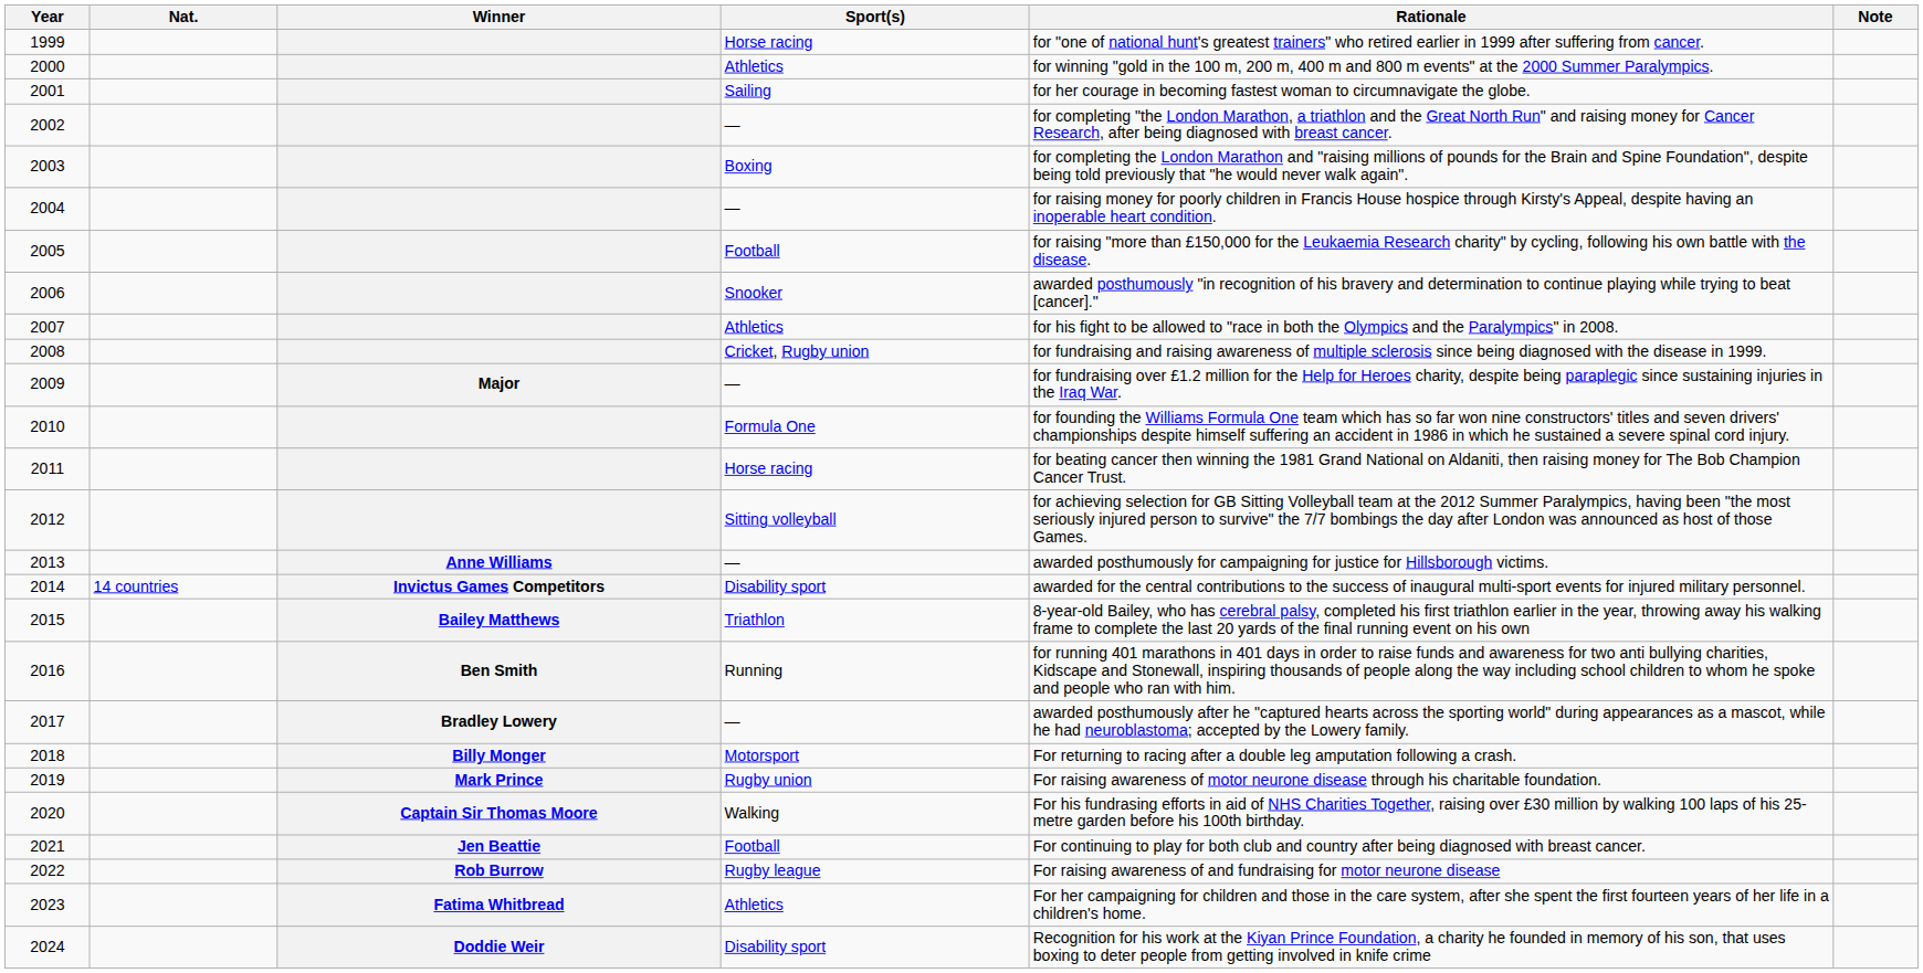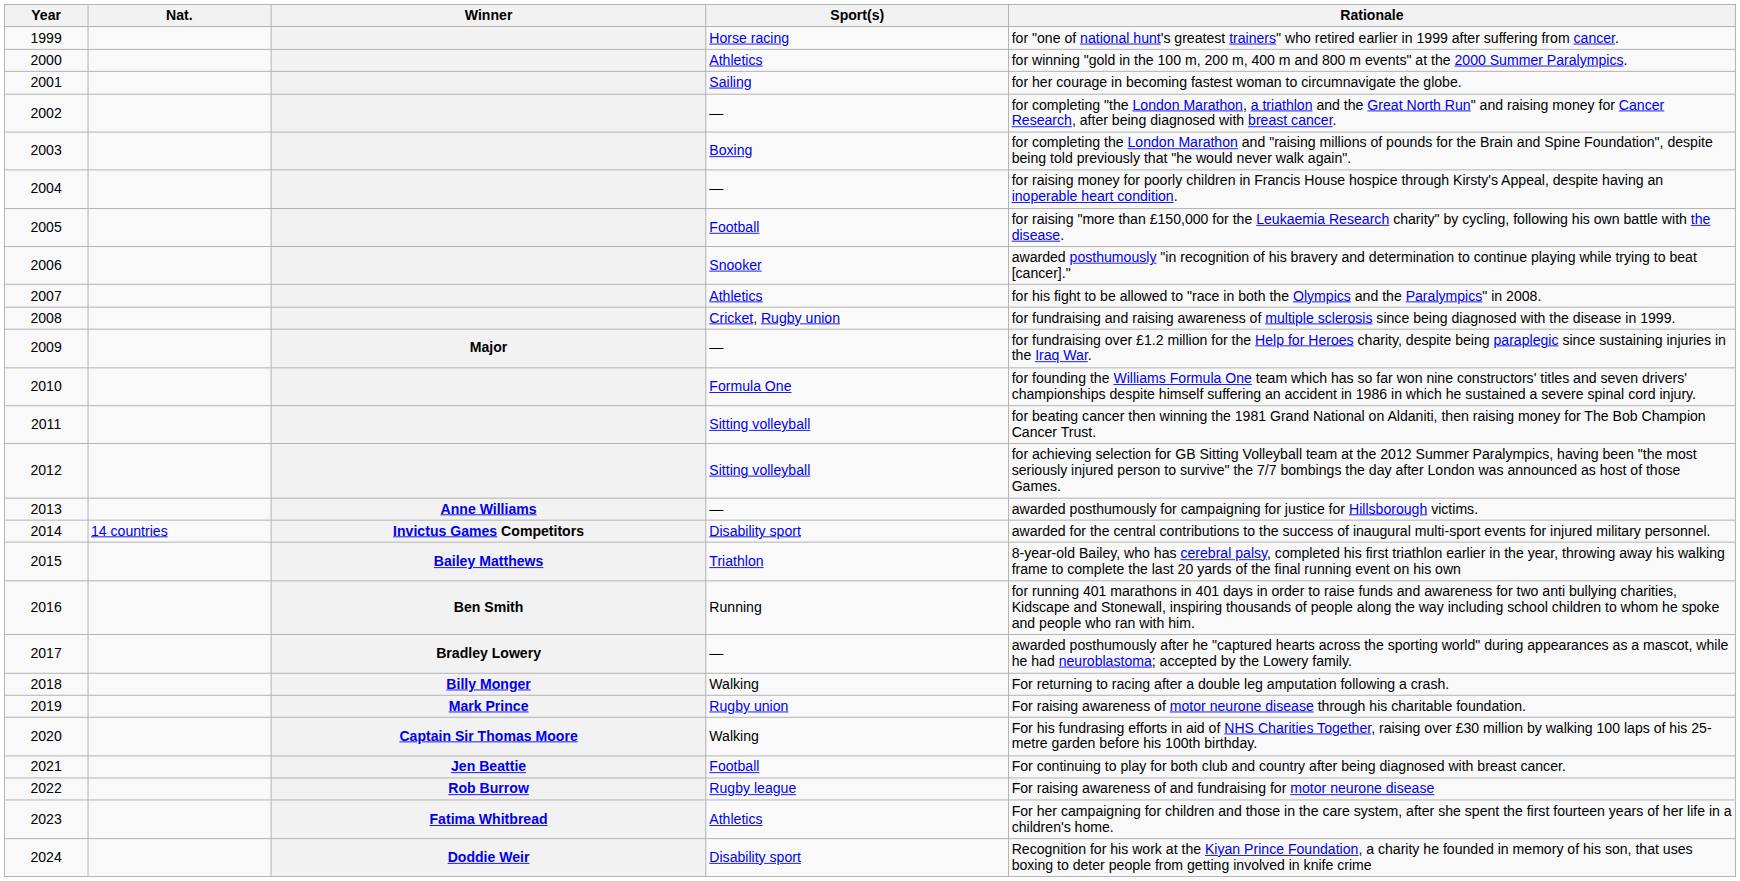 <table class="sortable plainrowheaders wikitable">
 <tr>
 <th scope=col>Year</th>
 <th scope=col>Nat.</th>
 <th scope=col>Winner</th>
 <th scope=col>Sport(s)</th>
 <th scope="col" style="width:42%;">Rationale</th>
-<th scope=col class="unsortable">Note</th>
 </tr>
 <tr>
 <td align=center>1999</td>
 <td></td>
 <th scope=row></th>
 <td><a href='#'>Horse racing</a></td>
 <td>for "one of <a href='#'>national hunt</a>'s greatest <a href='#'>trainers</a>" who retired earlier in 1999 after suffering from <a href='#'>cancer</a>.</td>
-<td align=center></td>
 </tr>
 <tr>
 <td align=center>2000</td>
 <td></td>
 <th scope=row></th>
 <td><a href='#'>Athletics</a></td>
 <td>for winning "gold in the 100 m, 200 m, 400 m and 800 m events" at the <a href='#'>2000 Summer Paralympics</a>.</td>
-<td align=center></td>
 </tr>
 <tr>
 <td align=center>2001</td>
 <td></td>
 <th scope=row></th>
 <td><a href='#'>Sailing</a></td>
 <td>for her courage in becoming fastest woman to circumnavigate the globe.</td>
-<td align=center></td>
 </tr>
 <tr>
 <td align=center>2002</td>
 <td></td>
 <th scope=row></th>
 <td>—</td>
 <td>for completing "the <a href='#'>London Marathon</a>, <a href='#'>a triathlon</a> and the <a href='#'>Great North Run</a>" and raising money for <a href='#'>Cancer Research</a>, after being diagnosed with <a href='#'>breast cancer</a>.</td>
-<td align=center></td>
 </tr>
 <tr>
 <td align=center>2003</td>
 <td></td>
 <th scope=row></th>
 <td><a href='#'>Boxing</a></td>
 <td>for completing the <a href='#'>London Marathon</a> and "raising millions of pounds for the Brain and Spine Foundation", despite being told previously that "he would never walk again".</td>
-<td align=center></td>
 </tr>
 <tr>
 <td align=center>2004</td>
 <td></td>
 <th scope=row></th>
 <td>—</td>
 <td>for raising money for poorly children in Francis House hospice through Kirsty's Appeal, despite having an <a href='#'>inoperable heart condition</a>.</td>
-<td align=center></td>
 </tr>
 <tr>
 <td align=center>2005</td>
 <td></td>
 <th scope=row></th>
 <td><a href='#'>Football</a></td>
 <td>for raising "more than £150,000 for the <a href='#'>Leukaemia Research</a> charity" by cycling, following his own battle with <a href='#'>the disease</a>.</td>
-<td align=center></td>
 </tr>
 <tr>
 <td align=center>2006</td>
 <td></td>
 <th scope=row></th>
 <td><a href='#'>Snooker</a></td>
 <td>awarded <a href='#'>posthumously</a> "in recognition of his bravery and determination to continue playing while trying to beat [cancer]."</td>
-<td align=center></td>
 </tr>
 <tr>
 <td align=center>2007</td>
 <td></td>
 <th scope=row></th>
 <td><a href='#'>Athletics</a></td>
 <td>for his fight to be allowed to "race in both the <a href='#'>Olympics</a> and the <a href='#'>Paralympics</a>" in 2008.</td>
-<td align=center></td>
 </tr>
 <tr>
 <td align=center>2008</td>
 <td></td>
 <th scope=row></th>
 <td><a href='#'>Cricket</a>, <a href='#'>Rugby union</a></td>
 <td>for fundraising and raising awareness of <a href='#'>multiple sclerosis</a> since being diagnosed with the disease in 1999.</td>
-<td align=center></td>
 </tr>
 <tr>
 <td align=center>2009</td>
 <td></td>
 <th scope=row>Major </th>
 <td>—</td>
 <td>for fundraising over £1.2 million for the <a href='#'>Help for Heroes</a> charity, despite being <a href='#'>paraplegic</a> since sustaining injuries in the <a href='#'>Iraq War</a>.</td>
-<td align=center></td>
 </tr>
 <tr>
 <td align=center>2010</td>
 <td></td>
 <th scope=row></th>
 <td><a href='#'>Formula One</a></td>
 <td>for founding the <a href='#'>Williams Formula One</a> team which has so far won nine constructors' titles and seven drivers' championships despite himself suffering an accident in 1986 in which he sustained a severe spinal cord injury.</td>
-<td align=center></td>
 </tr>
 <tr>
 <td align=center>2011</td>
 <td></td>
 <th scope=row></th>
-<td><a href='#'>Horse racing</a></td>
+<td><a href='#'>Sitting volleyball</a></td>
 <td>for beating cancer then winning the 1981 Grand National on Aldaniti, then raising money for The Bob Champion Cancer Trust.</td>
-<td align=center></td>
 </tr>
 <tr>
 <td align=center>2012</td>
 <td></td>
 <th scope=row></th>
 <td><a href='#'>Sitting volleyball</a></td>
 <td>for achieving selection for GB Sitting Volleyball team at the 2012 Summer Paralympics, having been "the most seriously injured person to survive" the 7/7 bombings the day after London was announced as host of those Games.</td>
-<td align=center></td>
 </tr>
 <tr>
 <td align=center>2013</td>
 <td></td>
 <th scope=row><a href='#'>Anne Williams</a></th>
 <td>—</td>
 <td>awarded posthumously for campaigning for justice for <a href='#'>Hillsborough</a> victims.</td>
-<td align=center></td>
 </tr>
 <tr>
 <td align=center>2014</td>
 <td><a href='#'>14 countries</a></td>
 <th scope=row><a href='#'>Invictus Games</a> Competitors</th>
 <td><a href='#'>Disability sport</a></td>
 <td>awarded for the central contributions to the success of inaugural multi-sport events for injured military personnel.</td>
-<td align=center></td>
 </tr>
 <tr>
 <td align=center>2015</td>
 <td></td>
 <th scope=row><a href='#'>Bailey Matthews</a></th>
 <td><a href='#'>Triathlon</a></td>
 <td>8-year-old Bailey, who has <a href='#'>cerebral palsy</a>, completed his first triathlon earlier in the year, throwing away his walking frame to complete the last 20 yards of the final running event on his own</td>
-<td align=center></td>
 </tr>
 <tr>
 <td align=center>2016</td>
 <td></td>
 <th scope=row>Ben Smith</th>
 <td>Running</td>
 <td>for running 401 marathons in 401 days in order to raise funds and awareness for two anti bullying charities, Kidscape and Stonewall, inspiring thousands of people along the way including school children to whom he spoke and people who ran with him.</td>
-<td align=center></td>
 </tr>
 <tr>
 <td align=center>2017</td>
 <td></td>
 <th scope=row>Bradley Lowery</th>
 <td>—</td>
 <td>awarded posthumously after he "captured hearts across the sporting world" during appearances as a mascot, while he had <a href='#'>neuroblastoma</a>;  accepted by the Lowery family.</td>
-<td align=center></td>
 </tr>
 <tr>
 <td align=center>2018</td>
 <td></td>
 <th scope=row><a href='#'>Billy Monger</a></th>
-<td><a href='#'>Motorsport</a></td>
+<td>Walking</td>
 <td>For returning to racing after a double leg amputation following a crash.</td>
-<td align=center></td>
 </tr>
 <tr>
 <td align=center>2019</td>
 <td></td>
 <th scope=row><a href='#'>Mark Prince</a></th>
 <td><a href='#'>Rugby union</a></td>
 <td>For raising awareness of <a href='#'>motor neurone disease</a> through his charitable foundation.</td>
-<td align=center></td>
 </tr>
 <tr>
 <td align=center>2020</td>
 <td></td>
 <th scope=row><a href='#'>Captain Sir Thomas Moore</a></th>
 <td>Walking</td>
 <td>For his fundrasing efforts in aid of <a href='#'>NHS Charities Together</a>, raising over £30 million by walking 100 laps of his 25-metre garden before his 100th birthday.</td>
-<td align=center></td>
 </tr>
 <tr>
 <td align=center>2021</td>
 <td></td>
 <th scope=row><a href='#'>Jen Beattie</a></th>
 <td><a href='#'>Football</a></td>
 <td>For continuing to play for both club and country after being diagnosed with breast cancer.</td>
-<td align=center></td>
 </tr>
 <tr>
 <td align=center>2022</td>
 <td></td>
 <th scope=row><a href='#'>Rob Burrow</a></th>
 <td><a href='#'>Rugby league</a></td>
 <td>For raising awareness of and fundraising for <a href='#'>motor neurone disease</a></td>
-<td align=center></td>
 </tr>
 <tr>
 <td align=center>2023</td>
 <td></td>
 <th scope=row><a href='#'>Fatima Whitbread</a></th>
 <td><a href='#'>Athletics</a></td>
 <td>For her campaigning for children and those in the care system, after she spent the first fourteen years of her life in a children's home.</td>
-<td align=center></td>
 </tr>
 <tr>
 <td align=center>2024</td>
 <td></td>
 <th scope=row><a href='#'>Doddie Weir</a></th>
 <td><a href='#'>Disability sport</a></td>
 <td>Recognition for his work at the <a href='#'>Kiyan Prince Foundation</a>, a charity he founded in memory of his son, that uses boxing to deter people from getting involved in knife crime</td>
-<td align=center></td>
 </tr>
 </table>
